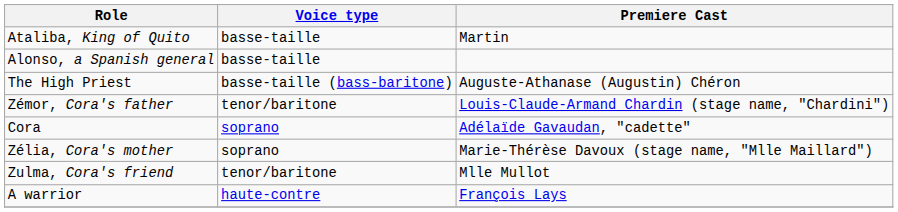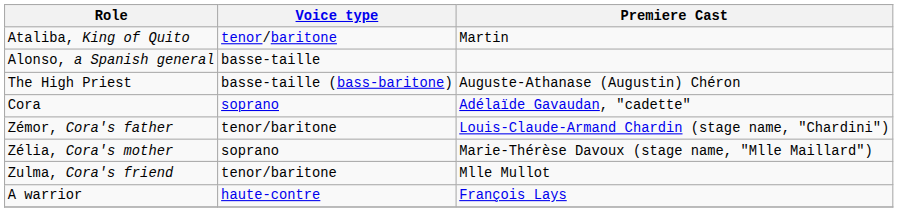 <table class="wikitable">
 <tr>
 <th>Role</th>
 <th><a href='#'>Voice type</a></th>
 <th>Premiere Cast</th>
 </tr>
 <tr>
 <td>Ataliba, <em>King of Quito</em></td>
-<td>basse-taille</td>
+<td><a href='#'>tenor</a>/<a href='#'>baritone</a></td>
 <td>Martin</td>
 </tr>
 <tr>
 <td>Alonso, <em>a Spanish general</em></td>
 <td>basse-taille</td>
 <td></td>
 </tr>
 <tr>
 <td>The High Priest</td>
 <td>basse-taille (<a href='#'>bass-baritone</a>)</td>
 <td>Auguste-Athanase (Augustin) Chéron</td>
 </tr>
 <tr>
+<td>Cora</td>
+<td><a href='#'>soprano</a></td>
+<td><a href='#'>Adélaïde Gavaudan</a>, "cadette"</td>
+</tr>
+<tr>
 <td>Zémor, <em>Cora's father</em></td>
 <td>tenor/baritone</td>
 <td><a href='#'>Louis-Claude-Armand Chardin</a> (stage name, "Chardini")</td>
-</tr>
-<tr>
-<td>Cora</td>
-<td><a href='#'>soprano</a></td>
-<td><a href='#'>Adélaïde Gavaudan</a>, "cadette"</td>
 </tr>
 <tr>
 <td>Zélia, <em>Cora's mother</em></td>
 <td>soprano</td>
 <td>Marie-Thérèse Davoux (stage name, "Mlle Maillard")</td>
 </tr>
 <tr>
 <td>Zulma, <em>Cora's friend</em></td>
 <td>tenor/baritone</td>
 <td>Mlle Mullot</td>
 </tr>
 <tr>
 <td>A warrior</td>
 <td><a href='#'>haute-contre</a></td>
 <td><a href='#'>François Lays</a></td>
 </tr>
 <tr>
 </tr>
 </table>
